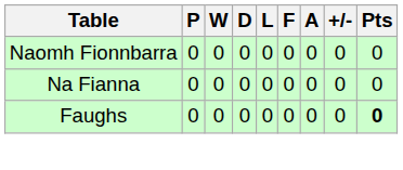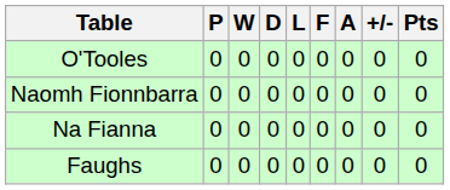 <table class="wikitable">
 <tr>
 <th>Table</th>
 <th>P</th>
 <th>W</th>
 <th>D</th>
 <th>L</th>
 <th>F</th>
 <th>A</th>
 <th>+/-</th>
 <th>Pts</th>
+</tr>
+<tr style="text-align:Center; background:#cfc;">
+<td>O'Tooles</td>
+<td>0</td>
+<td>0</td>
+<td>0</td>
+<td>0</td>
+<td>0</td>
+<td>0</td>
+<td>0</td>
+<td>0</td>
 </tr>
 <tr style="text-align:Center; background:#cfc;">
 <td>Naomh Fionnbarra</td>
 <td>0</td>
 <td>0</td>
 <td>0</td>
 <td>0</td>
 <td>0</td>
 <td>0</td>
 <td>0</td>
 <td>0</td>
 </tr>
 <tr style="text-align:Center; background:#cfc;">
 <td>Na Fianna</td>
 <td>0</td>
 <td>0</td>
 <td>0</td>
 <td>0</td>
 <td>0</td>
 <td>0</td>
 <td>0</td>
 <td>0</td>
 </tr>
 <tr style="text-align:Center; background:#cfc;">
 <td>Faughs</td>
 <td>0</td>
 <td>0</td>
 <td>0</td>
 <td>0</td>
 <td>0</td>
 <td>0</td>
 <td>0</td>
-<td><strong>0</strong></td>
+<td>0</td>
 </tr>
 </table>
